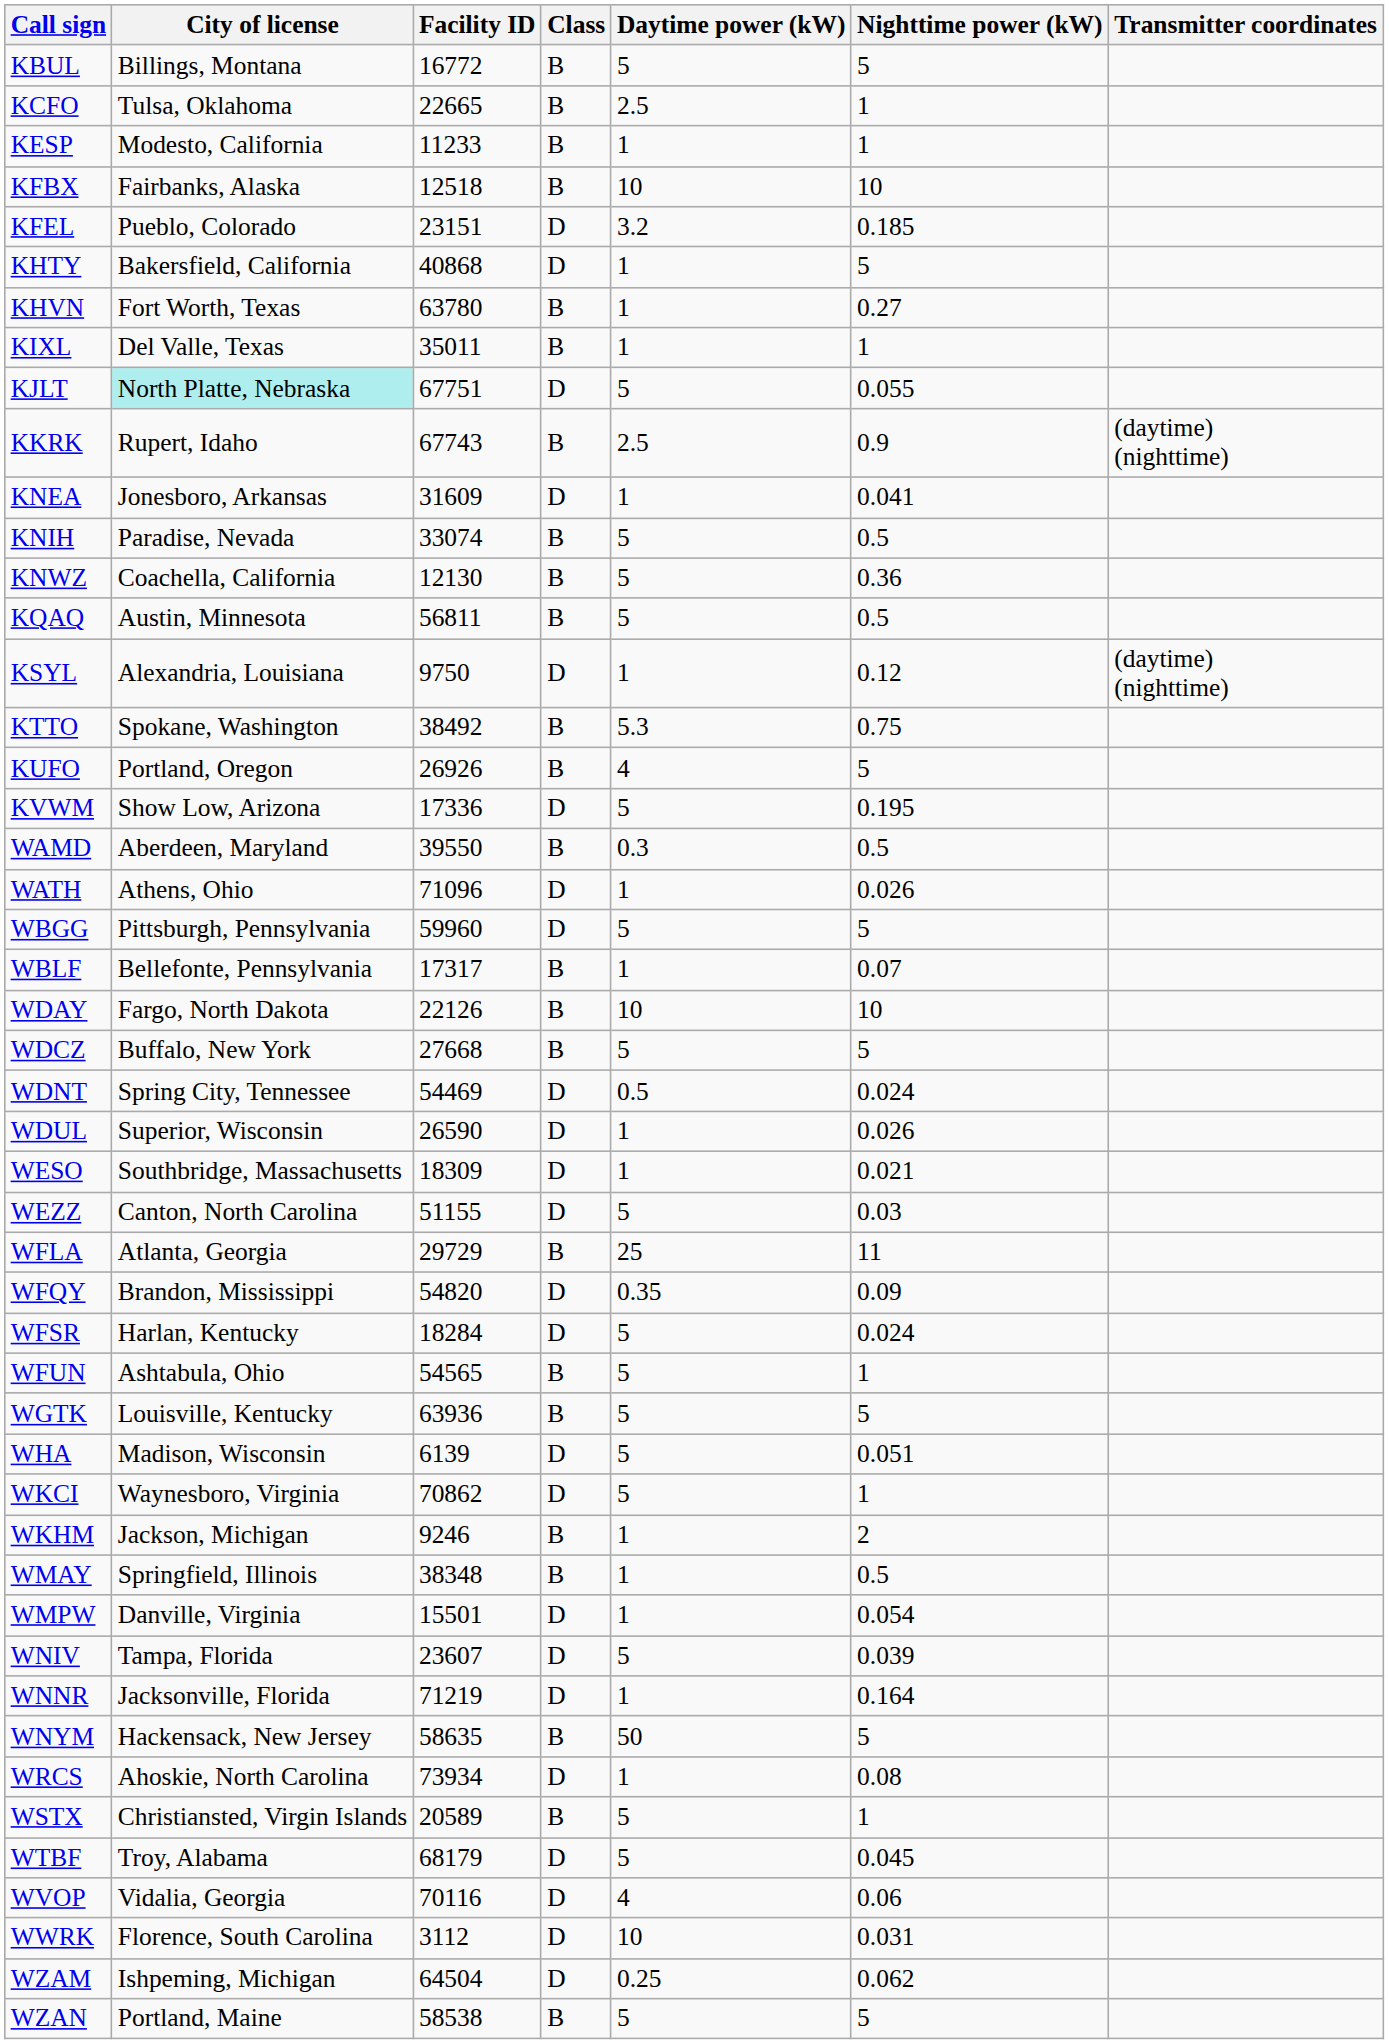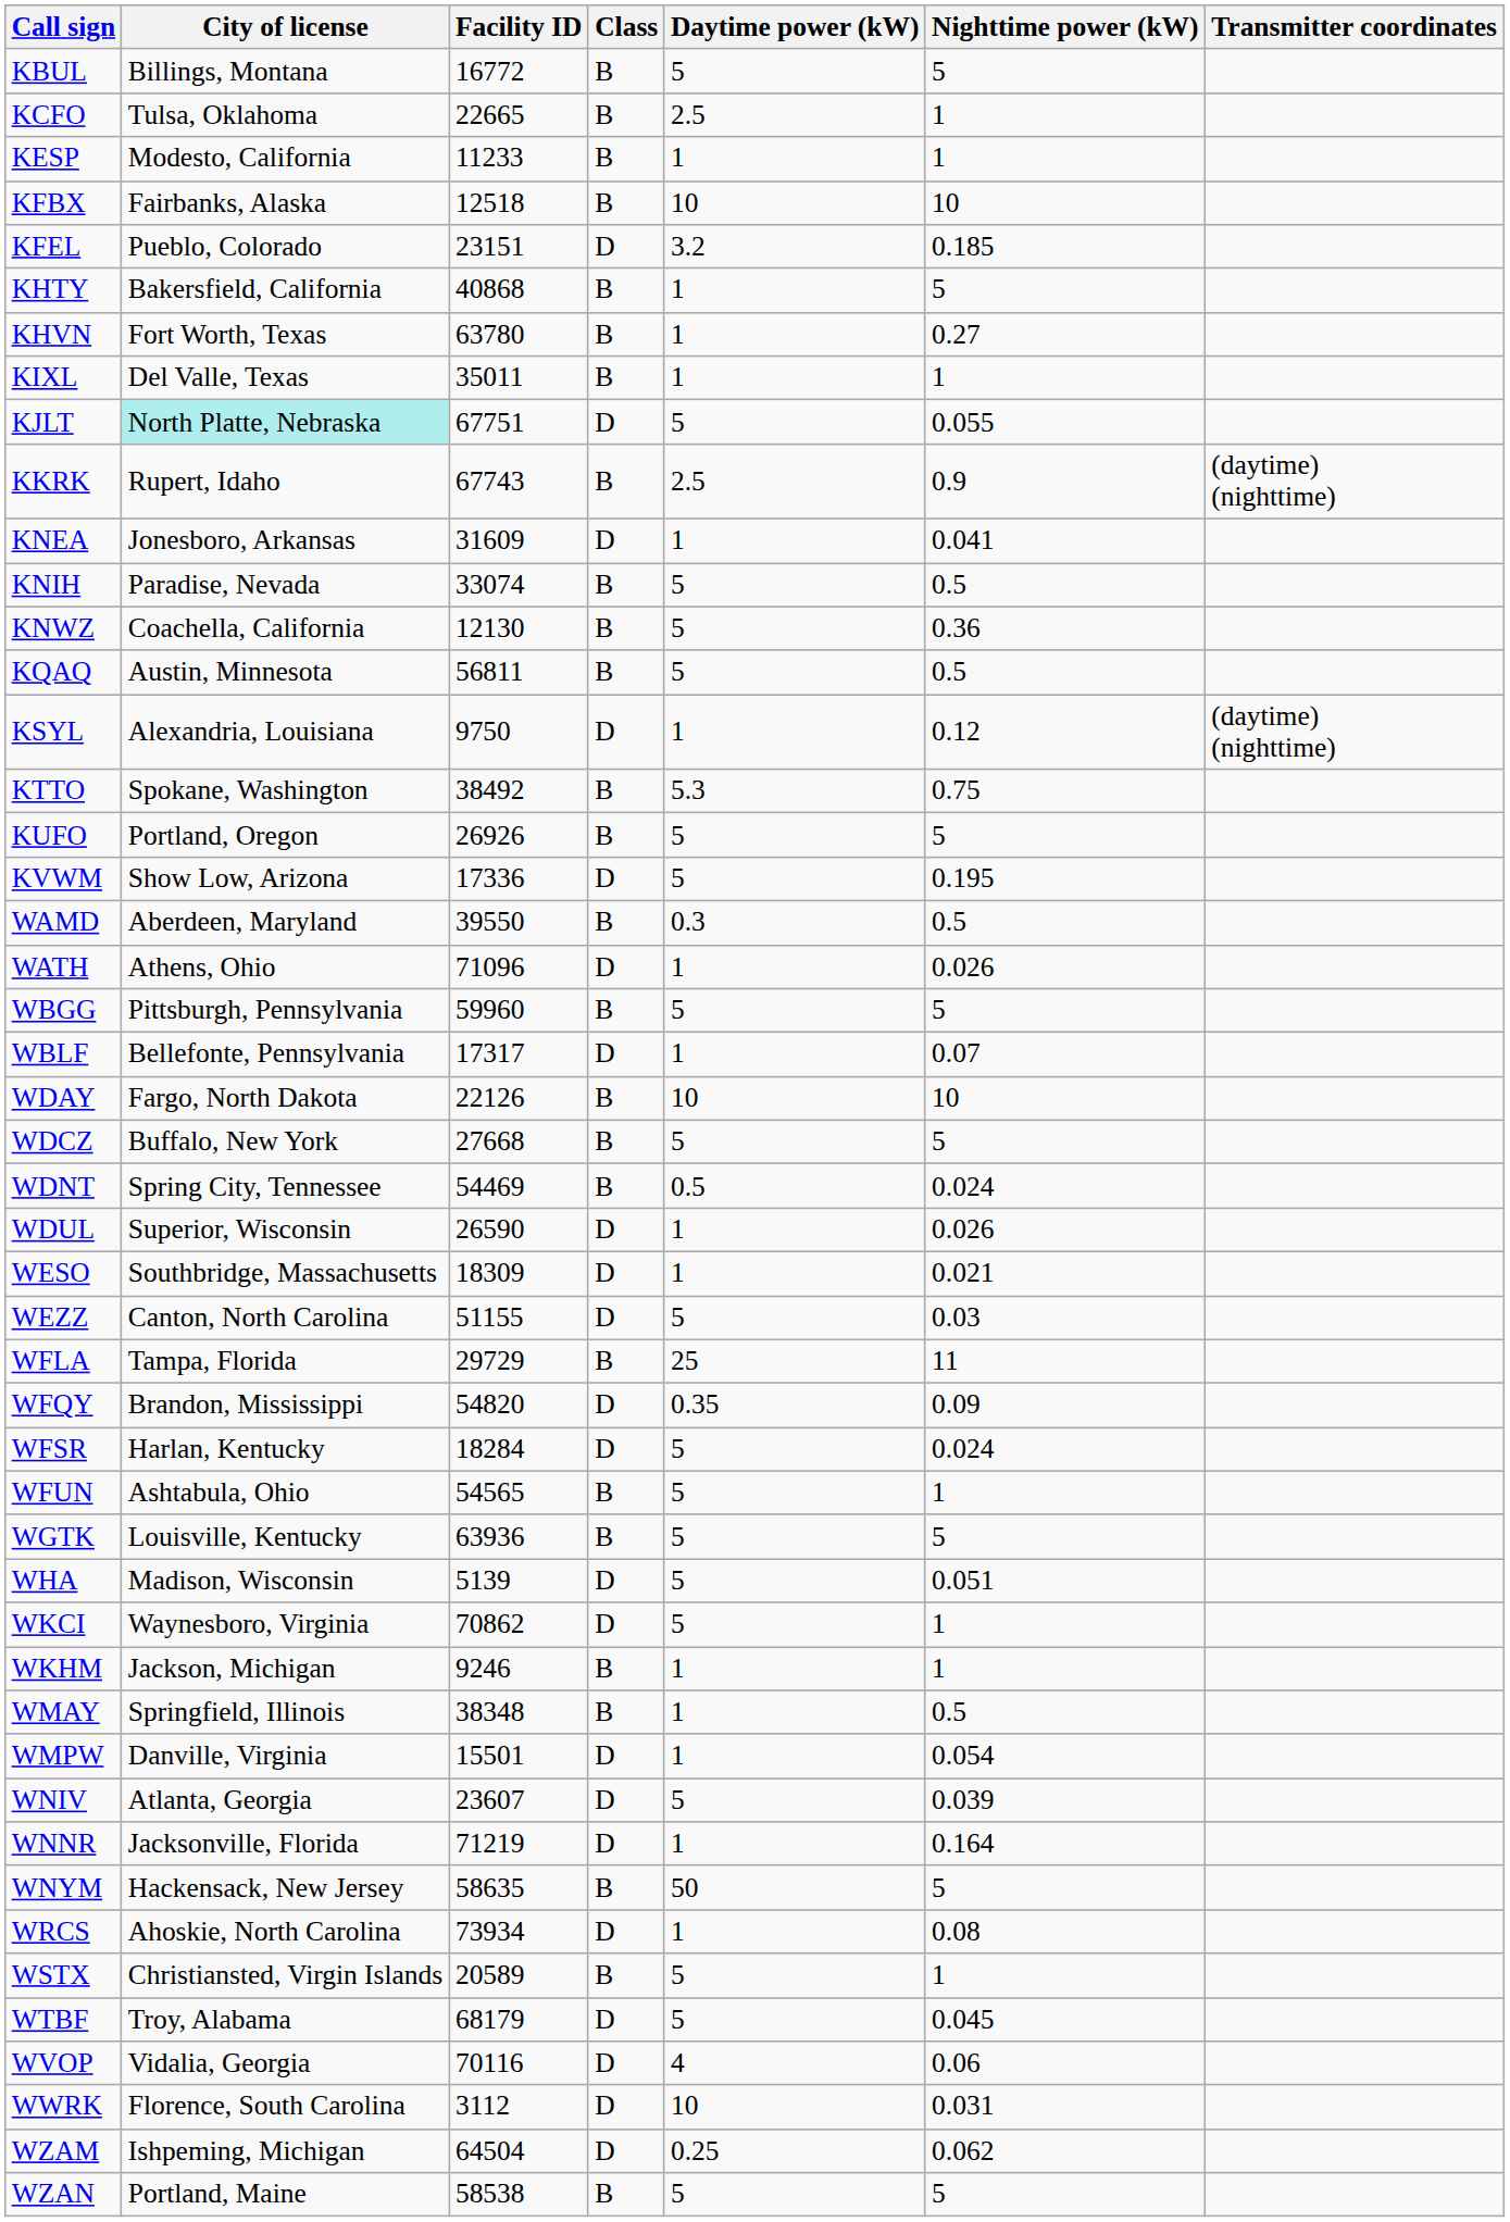 <table class="wikitable sortable">
 <tr>
 <th><a href='#'>Call sign</a></th>
 <th>City of license</th>
 <th>Facility ID</th>
 <th>Class</th>
 <th>Daytime power (kW)</th>
 <th>Nighttime power (kW)</th>
 <th>Transmitter coordinates</th>
 </tr>
 <tr>
 <td><a href='#'>KBUL</a></td>
 <td>Billings, Montana</td>
 <td>16772</td>
 <td>B</td>
 <td>5</td>
 <td>5</td>
 <td></td>
 </tr>
 <tr>
 <td><a href='#'>KCFO</a></td>
 <td>Tulsa, Oklahoma</td>
 <td>22665</td>
 <td>B</td>
 <td>2.5</td>
 <td>1</td>
 <td></td>
 </tr>
 <tr>
 <td><a href='#'>KESP</a></td>
 <td>Modesto, California</td>
 <td>11233</td>
 <td>B</td>
 <td>1</td>
 <td>1</td>
 <td></td>
 </tr>
 <tr>
 <td><a href='#'>KFBX</a></td>
 <td>Fairbanks, Alaska</td>
 <td>12518</td>
 <td>B</td>
 <td>10</td>
 <td>10</td>
 <td></td>
 </tr>
 <tr>
 <td><a href='#'>KFEL</a></td>
 <td>Pueblo, Colorado</td>
 <td>23151</td>
 <td>D</td>
 <td>3.2</td>
 <td>0.185</td>
 <td></td>
 </tr>
 <tr>
 <td><a href='#'>KHTY</a></td>
 <td>Bakersfield, California</td>
 <td>40868</td>
-<td>D</td>
+<td>B</td>
 <td>1</td>
 <td>5</td>
 <td></td>
 </tr>
 <tr>
 <td><a href='#'>KHVN</a></td>
 <td>Fort Worth, Texas</td>
 <td>63780</td>
 <td>B</td>
 <td>1</td>
 <td>0.27</td>
 <td></td>
 </tr>
 <tr>
 <td><a href='#'>KIXL</a></td>
 <td>Del Valle, Texas</td>
 <td>35011</td>
 <td>B</td>
 <td>1</td>
 <td>1</td>
 <td></td>
 </tr>
 <tr>
 <td><a href='#'>KJLT</a></td>
 <td style="background: paleturquoise;">North Platte, Nebraska</td>
 <td>67751</td>
 <td>D</td>
 <td>5</td>
 <td>0.055</td>
 <td></td>
 </tr>
 <tr>
 <td><a href='#'>KKRK</a></td>
 <td>Rupert, Idaho</td>
 <td>67743</td>
 <td>B</td>
 <td>2.5</td>
 <td>0.9</td>
 <td> (daytime)<br> (nighttime)</td>
 </tr>
 <tr>
 <td><a href='#'>KNEA</a></td>
 <td>Jonesboro, Arkansas</td>
 <td>31609</td>
 <td>D</td>
 <td>1</td>
 <td>0.041</td>
 <td></td>
 </tr>
 <tr>
 <td><a href='#'>KNIH</a></td>
 <td>Paradise, Nevada</td>
 <td>33074</td>
 <td>B</td>
 <td>5</td>
 <td>0.5</td>
 <td></td>
 </tr>
 <tr>
 <td><a href='#'>KNWZ</a></td>
 <td>Coachella, California</td>
 <td>12130</td>
 <td>B</td>
 <td>5</td>
 <td>0.36</td>
 <td></td>
 </tr>
 <tr>
 <td><a href='#'>KQAQ</a></td>
 <td>Austin, Minnesota</td>
 <td>56811</td>
 <td>B</td>
 <td>5</td>
 <td>0.5</td>
 <td></td>
 </tr>
 <tr>
 <td><a href='#'>KSYL</a></td>
 <td>Alexandria, Louisiana</td>
 <td>9750</td>
 <td>D</td>
 <td>1</td>
 <td>0.12</td>
 <td> (daytime)<br> (nighttime)</td>
 </tr>
 <tr>
 <td><a href='#'>KTTO</a></td>
 <td>Spokane, Washington</td>
 <td>38492</td>
 <td>B</td>
 <td>5.3</td>
 <td>0.75</td>
 <td></td>
 </tr>
 <tr>
 <td><a href='#'>KUFO</a></td>
 <td>Portland, Oregon</td>
 <td>26926</td>
 <td>B</td>
-<td>4</td>
+<td>5</td>
 <td>5</td>
 <td></td>
 </tr>
 <tr>
 <td><a href='#'>KVWM</a></td>
 <td>Show Low, Arizona</td>
 <td>17336</td>
 <td>D</td>
 <td>5</td>
 <td>0.195</td>
 <td></td>
 </tr>
 <tr>
 <td><a href='#'>WAMD</a></td>
 <td>Aberdeen, Maryland</td>
 <td>39550</td>
 <td>B</td>
 <td>0.3</td>
 <td>0.5</td>
 <td></td>
 </tr>
 <tr>
 <td><a href='#'>WATH</a></td>
 <td>Athens, Ohio</td>
 <td>71096</td>
 <td>D</td>
 <td>1</td>
 <td>0.026</td>
 <td></td>
 </tr>
 <tr>
 <td><a href='#'>WBGG</a></td>
 <td>Pittsburgh, Pennsylvania</td>
 <td>59960</td>
-<td>D</td>
+<td>B</td>
 <td>5</td>
 <td>5</td>
 <td></td>
 </tr>
 <tr>
 <td><a href='#'>WBLF</a></td>
 <td>Bellefonte, Pennsylvania</td>
 <td>17317</td>
-<td>B</td>
+<td>D</td>
 <td>1</td>
 <td>0.07</td>
 <td></td>
 </tr>
 <tr>
 <td><a href='#'>WDAY</a></td>
 <td>Fargo, North Dakota</td>
 <td>22126</td>
 <td>B</td>
 <td>10</td>
 <td>10</td>
 <td></td>
 </tr>
 <tr>
 <td><a href='#'>WDCZ</a></td>
 <td>Buffalo, New York</td>
 <td>27668</td>
 <td>B</td>
 <td>5</td>
 <td>5</td>
 <td></td>
 </tr>
 <tr>
 <td><a href='#'>WDNT</a></td>
 <td>Spring City, Tennessee</td>
 <td>54469</td>
-<td>D</td>
+<td>B</td>
 <td>0.5</td>
 <td>0.024</td>
 <td></td>
 </tr>
 <tr>
 <td><a href='#'>WDUL</a></td>
 <td>Superior, Wisconsin</td>
 <td>26590</td>
 <td>D</td>
 <td>1</td>
 <td>0.026</td>
 <td></td>
 </tr>
 <tr>
 <td><a href='#'>WESO</a></td>
 <td>Southbridge, Massachusetts</td>
 <td>18309</td>
 <td>D</td>
 <td>1</td>
 <td>0.021</td>
 <td></td>
 </tr>
 <tr>
 <td><a href='#'>WEZZ</a></td>
 <td>Canton, North Carolina</td>
 <td>51155</td>
 <td>D</td>
 <td>5</td>
 <td>0.03</td>
 <td></td>
 </tr>
 <tr>
 <td><a href='#'>WFLA</a></td>
-<td>Atlanta, Georgia</td>
+<td>Tampa, Florida</td>
 <td>29729</td>
 <td>B</td>
 <td>25</td>
 <td>11</td>
 <td></td>
 </tr>
 <tr>
 <td><a href='#'>WFQY</a></td>
 <td>Brandon, Mississippi</td>
 <td>54820</td>
 <td>D</td>
 <td>0.35</td>
 <td>0.09</td>
 <td></td>
 </tr>
 <tr>
 <td><a href='#'>WFSR</a></td>
 <td>Harlan, Kentucky</td>
 <td>18284</td>
 <td>D</td>
 <td>5</td>
 <td>0.024</td>
 <td></td>
 </tr>
 <tr>
 <td><a href='#'>WFUN</a></td>
 <td>Ashtabula, Ohio</td>
 <td>54565</td>
 <td>B</td>
 <td>5</td>
 <td>1</td>
 <td></td>
 </tr>
 <tr>
 <td><a href='#'>WGTK</a></td>
 <td>Louisville, Kentucky</td>
 <td>63936</td>
 <td>B</td>
 <td>5</td>
 <td>5</td>
 <td></td>
 </tr>
 <tr>
 <td><a href='#'>WHA</a></td>
 <td>Madison, Wisconsin</td>
-<td>6139</td>
+<td>5139</td>
 <td>D</td>
 <td>5</td>
 <td>0.051</td>
 <td></td>
 </tr>
 <tr>
 <td><a href='#'>WKCI</a></td>
 <td>Waynesboro, Virginia</td>
 <td>70862</td>
 <td>D</td>
 <td>5</td>
 <td>1</td>
 <td></td>
 </tr>
 <tr>
 <td><a href='#'>WKHM</a></td>
 <td>Jackson, Michigan</td>
 <td>9246</td>
 <td>B</td>
 <td>1</td>
-<td>2</td>
+<td>1</td>
 <td></td>
 </tr>
 <tr>
 <td><a href='#'>WMAY</a></td>
 <td>Springfield, Illinois</td>
 <td>38348</td>
 <td>B</td>
 <td>1</td>
 <td>0.5</td>
 <td></td>
 </tr>
 <tr>
 <td><a href='#'>WMPW</a></td>
 <td>Danville, Virginia</td>
 <td>15501</td>
 <td>D</td>
 <td>1</td>
 <td>0.054</td>
 <td></td>
 </tr>
 <tr>
 <td><a href='#'>WNIV</a></td>
-<td>Tampa, Florida</td>
+<td>Atlanta, Georgia</td>
 <td>23607</td>
 <td>D</td>
 <td>5</td>
 <td>0.039</td>
 <td></td>
 </tr>
 <tr>
 <td><a href='#'>WNNR</a></td>
 <td>Jacksonville, Florida</td>
 <td>71219</td>
 <td>D</td>
 <td>1</td>
 <td>0.164</td>
 <td></td>
 </tr>
 <tr>
 <td><a href='#'>WNYM</a></td>
 <td>Hackensack, New Jersey</td>
 <td>58635</td>
 <td>B</td>
 <td>50</td>
 <td>5</td>
 <td></td>
 </tr>
 <tr>
 <td><a href='#'>WRCS</a></td>
 <td>Ahoskie, North Carolina</td>
 <td>73934</td>
 <td>D</td>
 <td>1</td>
 <td>0.08</td>
 <td></td>
 </tr>
 <tr>
 <td><a href='#'>WSTX</a></td>
 <td>Christiansted, Virgin Islands</td>
 <td>20589</td>
 <td>B</td>
 <td>5</td>
 <td>1</td>
 <td></td>
 </tr>
 <tr>
 <td><a href='#'>WTBF</a></td>
 <td>Troy, Alabama</td>
 <td>68179</td>
 <td>D</td>
 <td>5</td>
 <td>0.045</td>
 <td></td>
 </tr>
 <tr>
 <td><a href='#'>WVOP</a></td>
 <td>Vidalia, Georgia</td>
 <td>70116</td>
 <td>D</td>
 <td>4</td>
 <td>0.06</td>
 <td></td>
 </tr>
 <tr>
 <td><a href='#'>WWRK</a></td>
 <td>Florence, South Carolina</td>
 <td>3112</td>
 <td>D</td>
 <td>10</td>
 <td>0.031</td>
 <td></td>
 </tr>
 <tr>
 <td><a href='#'>WZAM</a></td>
 <td>Ishpeming, Michigan</td>
 <td>64504</td>
 <td>D</td>
 <td>0.25</td>
 <td>0.062</td>
 <td></td>
 </tr>
 <tr>
 <td><a href='#'>WZAN</a></td>
 <td>Portland, Maine</td>
 <td>58538</td>
 <td>B</td>
 <td>5</td>
 <td>5</td>
 <td></td>
 </tr>
 </table>
